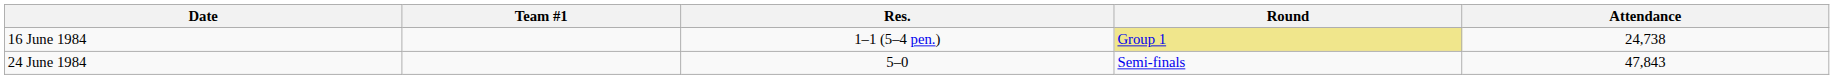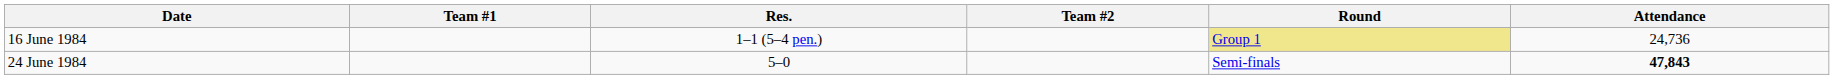 <table class="wikitable" style="text-align: left;" width="100%">
 <tr>
 <th>Date</th>
 <th>Team #1</th>
 <th>Res.</th>
+<th>Team #2</th>
 <th>Round</th>
 <th>Attendance</th>
 </tr>
 <tr>
 <td>16 June 1984</td>
 <td></td>
 <td style="text-align:center;">1–1 (5–4 <a href='#'>pen.</a>)</td>
+<td></td>
 <td style="background: khaki;"><a href='#'>Group 1</a></td>
-<td style="text-align:center;">24,738</td>
+<td style="text-align:center;">24,736</td>
 </tr>
 <tr>
 <td>24 June 1984</td>
 <td></td>
 <td style="text-align:center;">5–0</td>
+<td></td>
 <td><a href='#'>Semi-finals</a></td>
-<td style="text-align:center;">47,843</td>
+<td style="text-align:center;"><strong>47,843</strong></td>
 </tr>
 </table>
